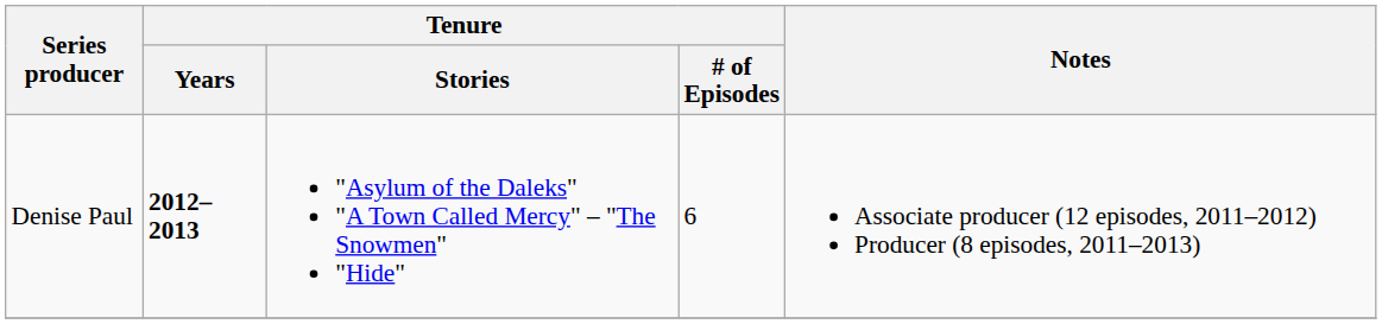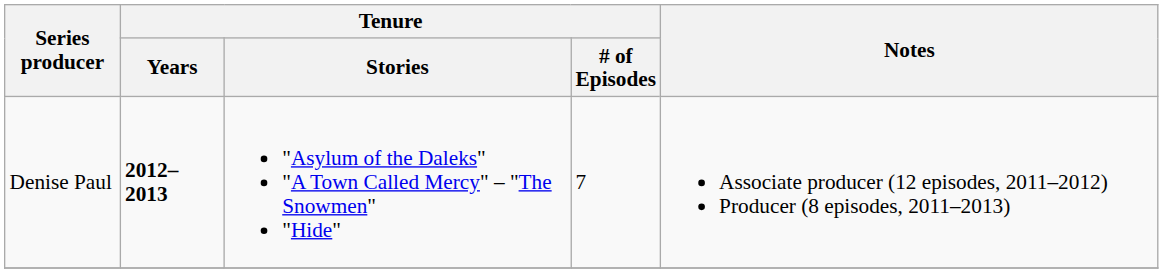 <table class="wikitable">
 <tr>
 <th rowspan="2" width="10%">Series producer</th>
 <th colspan="3">Tenure</th>
 <th rowspan="2" width="43%">Notes</th>
 </tr>
 <tr>
 <th width="9%">Years</th>
 <th width="30%">Stories</th>
 <th width="5%"># of Episodes<br></th>
 </tr>
 <tr>
 <td>Denise Paul</td>
 <td><strong>2012–2013</strong></td>
 <td><br><ul><li>"<a href='#'>Asylum of the Daleks</a>"</li><li>"<a href='#'>A Town Called Mercy</a>" – "<a href='#'>The Snowmen</a>"</li><li>"<a href='#'>Hide</a>"</li></ul></td>
-<td>6</td>
+<td>7</td>
 <td><br><ul><li>Associate producer (12 episodes, 2011–2012)</li><li>Producer (8 episodes, 2011–2013)</li></ul></td>
 </tr>
 <tr>
 </tr>
 </table>
